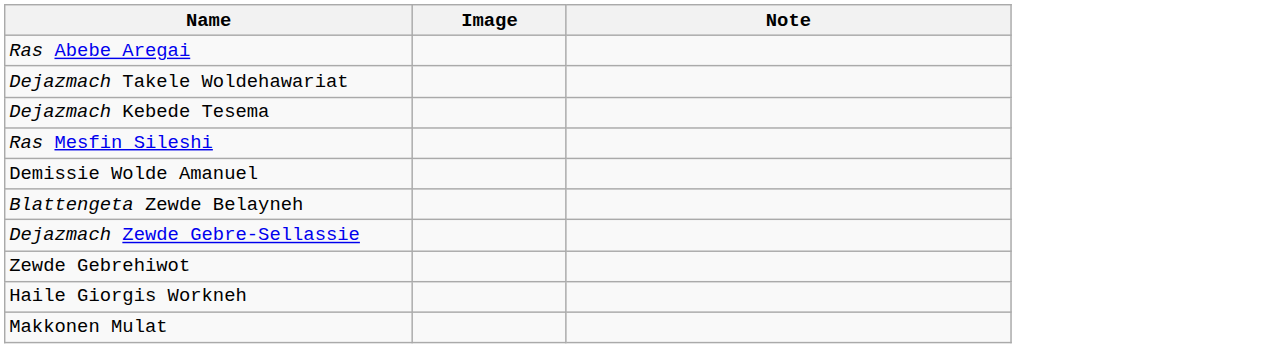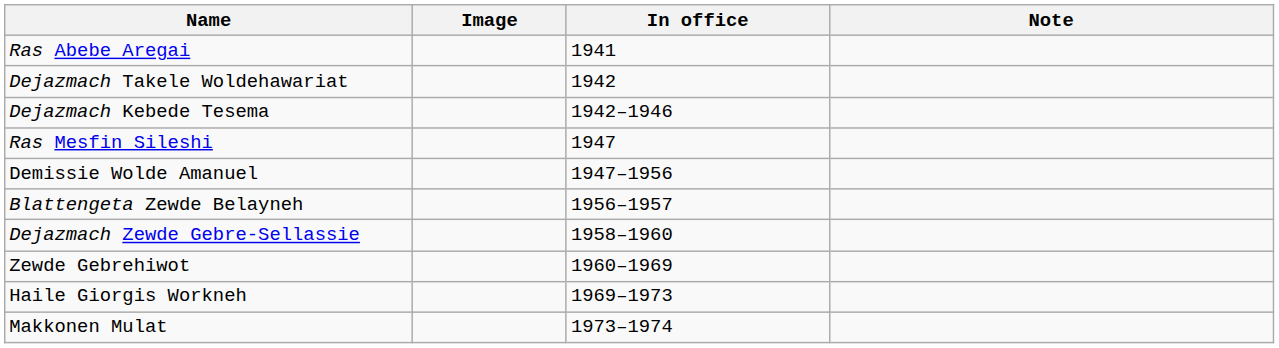 <table id class="sort wikitable" style="text-align:left;">
 <tr>
 <th width="275">Name</th>
 <th width="100">Image</th>
+<th width="175">In office</th>
 <th width="300">Note</th>
 </tr>
 <tr>
 <td><em>Ras</em> <a href='#'>Abebe Aregai</a></td>
 <td></td>
+<td>1941</td>
 <td></td>
 </tr>
 <tr>
 <td><em>Dejazmach</em> Takele Woldehawariat</td>
 <td></td>
+<td>1942</td>
 <td></td>
 </tr>
 <tr>
 <td><em>Dejazmach</em> Kebede Tesema</td>
 <td></td>
+<td>1942–1946</td>
 <td></td>
 </tr>
 <tr>
 <td><em>Ras</em> <a href='#'>Mesfin Sileshi</a></td>
 <td></td>
+<td>1947</td>
 <td></td>
 </tr>
 <tr>
 <td>Demissie Wolde Amanuel</td>
 <td></td>
+<td>1947–1956</td>
 <td></td>
 </tr>
 <tr>
 <td><em>Blattengeta</em> Zewde Belayneh</td>
 <td></td>
+<td>1956–1957</td>
 <td></td>
 </tr>
 <tr>
 <td><em>Dejazmach</em>  <a href='#'>Zewde Gebre-Sellassie</a></td>
 <td></td>
+<td>1958–1960</td>
 <td></td>
 </tr>
 <tr>
 <td>Zewde Gebrehiwot</td>
 <td></td>
+<td>1960–1969</td>
 <td></td>
 </tr>
 <tr>
 <td>Haile Giorgis Workneh</td>
 <td></td>
+<td>1969–1973</td>
 <td></td>
 </tr>
 <tr>
 <td>Makkonen Mulat</td>
 <td></td>
+<td>1973–1974</td>
 <td></td>
 </tr>
 </table>
